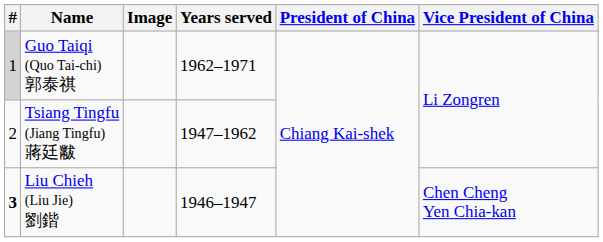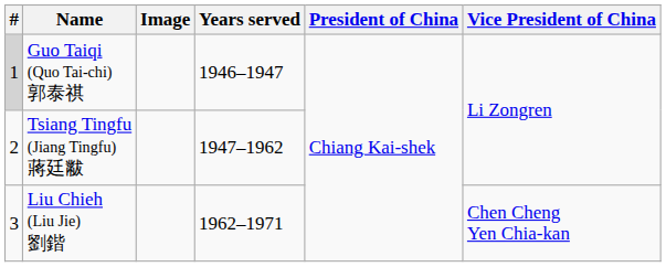 <table class=wikitable>
 <tr>
 <th>#</th>
 <th>Name</th>
 <th>Image</th>
 <th>Years served</th>
 <th><a href='#'>President of China</a></th>
 <th><a href='#'>Vice President of China</a></th>
 </tr>
 <tr>
 <td style="background: lightgrey;">1</td>
 <td><a href='#'>Guo Taiqi</a><br><small>(Quo Tai-chi)</small><br>郭泰祺</td>
 <td></td>
-<td>1962–1971</td>
+<td>1946–1947</td>
 <td rowspan="3"><a href='#'>Chiang Kai-shek</a></td>
 <td rowspan="2"><a href='#'>Li Zongren</a></td>
 </tr>
 <tr>
 <td>2</td>
 <td><a href='#'>Tsiang Tingfu</a><br><small>(Jiang Tingfu)</small><br>蔣廷黻</td>
 <td></td>
 <td>1947–1962</td>
 </tr>
 <tr>
-<td><strong>3</strong></td>
+<td>3</td>
 <td><a href='#'>Liu Chieh</a><br><small>(Liu Jie)</small><br>劉鍇</td>
 <td></td>
-<td>1946–1947</td>
+<td>1962–1971</td>
 <td><a href='#'>Chen Cheng</a><br><a href='#'>Yen Chia-kan</a></td>
 </tr>
 </table>
